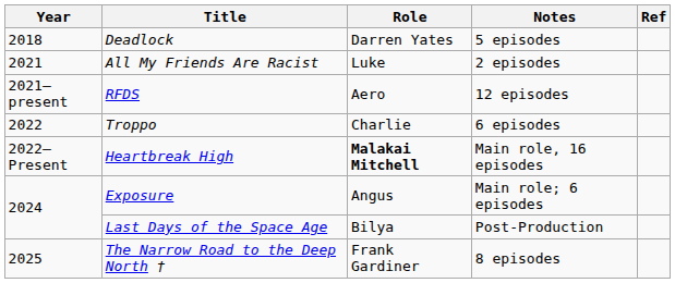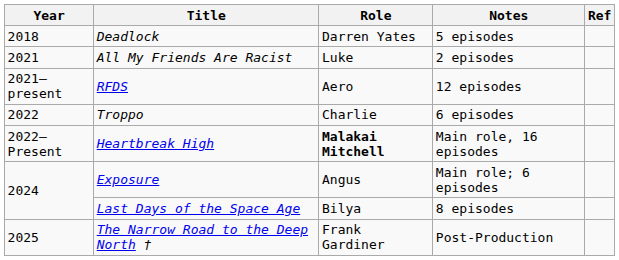 <table class="wikitable sortable">
 <tr>
 <th>Year</th>
 <th>Title</th>
 <th>Role</th>
 <th>Notes</th>
 <th>Ref</th>
 </tr>
 <tr>
 <td>2018</td>
 <td><em>Deadlock</em></td>
 <td>Darren Yates</td>
 <td>5 episodes</td>
 <td></td>
 </tr>
 <tr>
 <td>2021</td>
 <td><em>All My Friends Are Racist</em></td>
 <td>Luke</td>
 <td>2 episodes</td>
 <td></td>
 </tr>
 <tr>
 <td>2021–present</td>
 <td><em><a href='#'>RFDS</a></em></td>
 <td>Aero</td>
 <td>12 episodes</td>
 <td></td>
 </tr>
 <tr>
 <td>2022</td>
 <td><em>Troppo</em></td>
 <td>Charlie</td>
 <td>6 episodes</td>
 <td></td>
 </tr>
 <tr>
 <td>2022–Present</td>
 <td><a href='#'><em>Heartbreak High</em></a></td>
 <td><strong>Malakai Mitchell</strong></td>
 <td>Main role, 16 episodes</td>
 <td></td>
 </tr>
 <tr>
 <td rowspan="2">2024</td>
 <td><em><a href='#'>Exposure</a></em></td>
 <td>Angus</td>
 <td>Main role; 6 episodes</td>
 <td></td>
 </tr>
 <tr>
 <td><em><a href='#'>Last Days of the Space Age</a></em></td>
 <td>Bilya</td>
-<td>Post-Production</td>
+<td>8 episodes</td>
 <td></td>
 </tr>
 <tr>
 <td>2025</td>
 <td><em><a href='#'>The Narrow Road to the Deep North</a> †</em></td>
 <td>Frank Gardiner</td>
-<td>8 episodes</td>
+<td>Post-Production</td>
 <td></td>
 </tr>
 </table>
